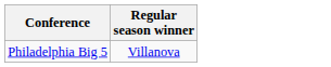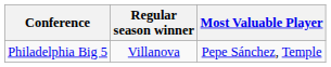 <table class="wikitable" style="text-align:center;">
 <tr>
 <th>Conference</th>
 <th>Regular <br> season winner</th>
+<th><a href='#'>Most Valuable Player</a></th>
 </tr>
 <tr>
 <td><a href='#'>Philadelphia Big 5</a></td>
 <td><a href='#'>Villanova</a></td>
+<td><a href='#'>Pepe Sánchez</a>, <a href='#'>Temple</a></td>
 </tr>
 </table>
